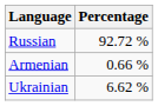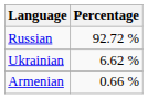 <table class="wikitable">
 <tr>
 <th>Language</th>
 <th>Percentage</th>
 </tr>
 <tr>
 <td><a href='#'>Russian</a></td>
 <td align="right">92.72 %</td>
 </tr>
 <tr>
+<td><a href='#'>Ukrainian</a></td>
+<td align="right">6.62 %</td>
+</tr>
+<tr>
 <td><a href='#'>Armenian</a></td>
 <td align="right">0.66 %</td>
 </tr>
-<tr>
-<td><a href='#'>Ukrainian</a></td>
-<td align="right">6.62 %</td>
-</tr>
 </table>
